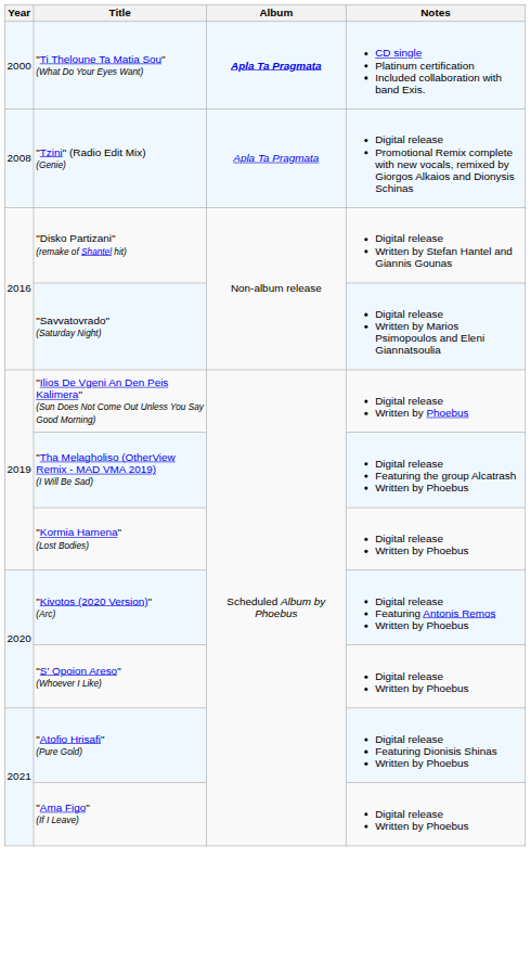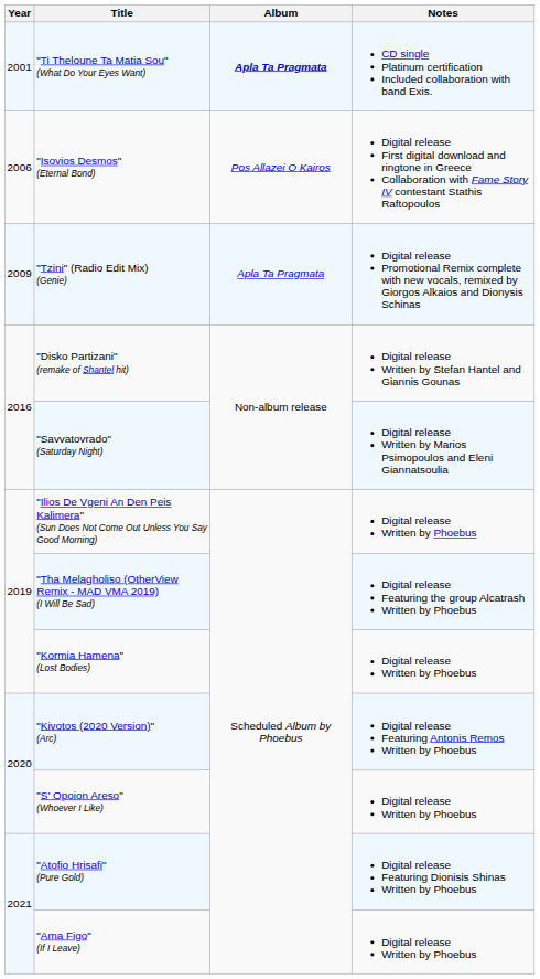 <table class="wikitable" style="text-align:center;">
 <tr>
 <th width="25">Year</th>
 <th width="250">Title</th>
 <th width="200">Album</th>
 <th width="260">Notes</th>
 </tr>
 <tr bgcolor="#F0F8FF" align="center">
-<td align="left">2000</td>
+<td align="left">2001</td>
 <td align="left">"<a href='#'>Ti Theloune Ta Matia Sou</a>"<br><em><small>(What Do Your Eyes Want)</small></em></td>
 <td align="center"><strong><em><a href='#'>Apla Ta Pragmata</a></em></strong></td>
 <td align="left"><br><ul><li><a href='#'>CD single</a></li><li>Platinum certification</li><li>Included collaboration with band Exis.</li></ul></td>
 </tr>
+<tr>
+<td align="left">2006</td>
+<td align="left">"<a href='#'>Isovios Desmos</a>"<br><em><small>(Eternal Bond)</small></em></td>
+<td align="center"><em><a href='#'>Pos Allazei O Kairos</a></em></td>
+<td align="left"><br><ul><li>Digital release</li><li>First digital download and ringtone in Greece</li><li>Collaboration with <em><a href='#'>Fame Story IV</a></em> contestant Stathis Raftopoulos</li></ul></td>
+</tr>
 <tr bgcolor="#F0F8FF" align="center">
-<td align="left">2008</td>
+<td align="left">2009</td>
 <td align="left">"<a href='#'>Tzini</a>" (Radio Edit Mix)<br><em><small>(Genie)</small></em></td>
 <td align="center"><em><a href='#'>Apla Ta Pragmata</a></em></td>
 <td align="left"><br><ul><li>Digital release</li><li>Promotional Remix complete with new vocals, remixed by Giorgos Alkaios and Dionysis Schinas</li></ul></td>
 </tr>
 <tr>
 <td rowspan="2"align="left">2016</td>
 <td align="left">"Disko Partizani"<br><em><small>(remake of <a href='#'>Shantel</a> hit)</small></em></td>
 <td rowspan="2"align="center">Non-album release</td>
 <td align="left"><br><ul><li>Digital release</li><li>Written by Stefan Hantel and Giannis Gounas</li></ul></td>
 </tr>
 <tr bgcolor="#F0F8FF" align="center">
 <td align="left">"Savvatovrado"<br><em><small>(Saturday Night)</small></em></td>
 <td align="left"><br><ul><li>Digital release</li><li>Written by Marios Psimopoulos and Eleni Giannatsoulia</li></ul></td>
 </tr>
 <tr>
 <td rowspan="3"align="left">2019</td>
 <td align="left">"<a href='#'>Ilios De Vgeni An Den Peis Kalimera</a>"<br><em><small>(Sun Does Not Come Out Unless You Say Good Morning)</small></em></td>
 <td rowspan="7"align="centre">Scheduled <em>Album by Phoebus</em></td>
 <td align="left"><br><ul><li>Digital release</li><li>Written by <a href='#'>Phoebus</a></li></ul></td>
 </tr>
 <tr bgcolor="#F0F8FF" align="center">
 <td align="left">"<a href='#'>Tha Melagholiso (OtherView Remix - MAD VMA 2019)</a><br><em><small>(I Will Be Sad)</small></em></td>
 <td align="left"><br><ul><li>Digital release</li><li>Featuring the group Alcatrash</li><li>Written by Phoebus</li></ul></td>
 </tr>
 <tr>
 <td align="left">"<a href='#'>Kormia Hamena</a>"<br><em><small>(Lost Bodies)</small></em></td>
 <td align="left"><br><ul><li>Digital release</li><li>Written by Phoebus</li></ul></td>
 </tr>
 <tr bgcolor="#F0F8FF" align="center">
 <td rowspan="2"align="left">2020</td>
 <td align="left">"<a href='#'>Kivotos (2020 Version)</a>"<br><em><small>(Arc)</small></em></td>
 <td align="left"><br><ul><li>Digital release</li><li>Featuring <a href='#'>Antonis Remos</a></li><li>Written by Phoebus</li></ul></td>
 </tr>
 <tr>
 <td align="left">"<a href='#'>S' Opoion Areso</a>"<br><em><small>(Whoever I Like)</small></em></td>
 <td align="left"><br><ul><li>Digital release</li><li>Written by Phoebus</li></ul></td>
 </tr>
 <tr bgcolor="#F0F8FF" align="center">
 <td rowspan="2"align="left">2021</td>
 <td align="left">"<a href='#'>Atofio Hrisafi</a>"<br><em><small>(Pure Gold)</small></em></td>
 <td align="left"><br><ul><li>Digital release</li><li>Featuring Dionisis Shinas</li><li>Written by Phoebus</li></ul></td>
 </tr>
 <tr>
 <td align="left">"<a href='#'>Ama Figo</a>"<br><em><small>(If I Leave)</small></em></td>
 <td align="left"><br><ul><li>Digital release</li><li>Written by Phoebus</li></ul></td>
 </tr>
 </table>
